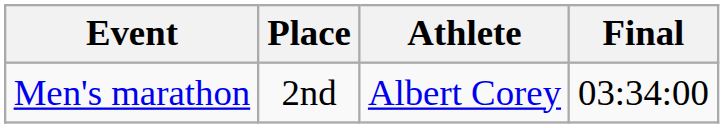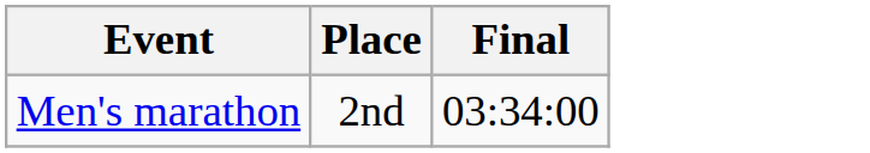 <table class=wikitable>
 <tr>
 <th>Event</th>
 <th>Place</th>
-<th>Athlete</th>
 <th>Final</th>
 </tr>
 <tr align=center>
 <td><a href='#'>Men's marathon</a></td>
 <td>2nd</td>
-<td align=left><a href='#'>Albert Corey</a></td>
 <td>03:34:00</td>
 </tr>
 </table>
